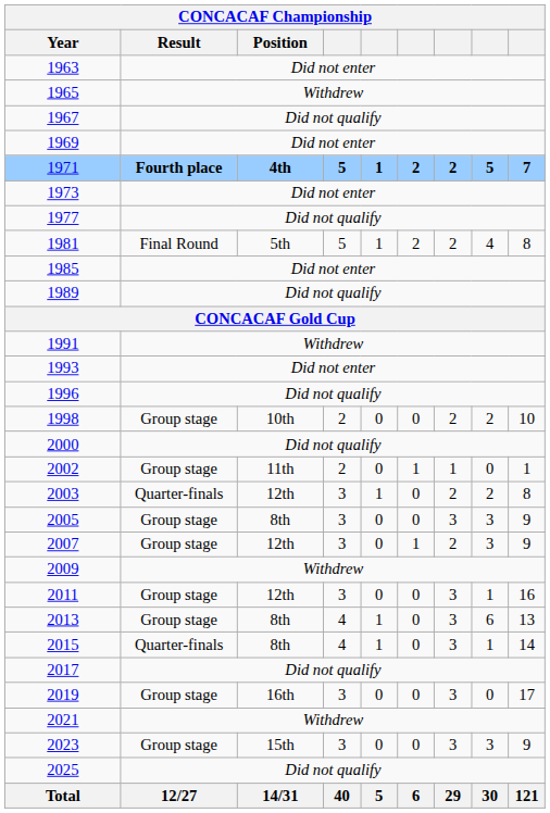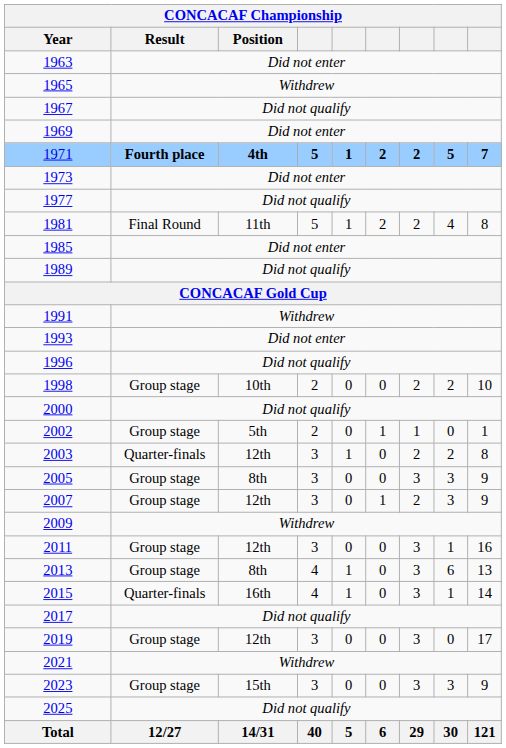 <table class="wikitable" style="text-align: center;">
 <tr>
 <th colspan=9><a href='#'>CONCACAF Championship</a></th>
 </tr>
 <tr>
 <th style="width:110px;">Year</th>
 <th style="width:110px;">Result</th>
 <th style="width:80px;">Position</th>
 <th style="width:30px;"></th>
 <th style="width:30px;"></th>
 <th style="width:30px;"></th>
 <th style="width:30px;"></th>
 <th style="width:30px;"></th>
 <th style="width:30px;"></th>
 </tr>
 <tr>
 <td> <a href='#'>1963</a></td>
 <td colspan=8><em>Did not enter</em></td>
 </tr>
 <tr>
 <td> <a href='#'>1965</a></td>
 <td colspan=8><em>Withdrew</em></td>
 </tr>
 <tr>
 <td> <a href='#'>1967</a></td>
 <td colspan=8><em>Did not qualify</em></td>
 </tr>
 <tr>
 <td> <a href='#'>1969</a></td>
 <td colspan=8><em>Did not enter</em></td>
 </tr>
 <tr style="background:#9acdff;">
 <td> <a href='#'>1971</a></td>
 <td><strong>Fourth place</strong></td>
 <td><strong>4th</strong></td>
 <td><strong>5</strong></td>
 <td><strong>1</strong></td>
 <td><strong>2</strong></td>
 <td><strong>2</strong></td>
 <td><strong>5</strong></td>
 <td><strong>7</strong></td>
 </tr>
 <tr>
 <td> <a href='#'>1973</a></td>
 <td colspan=8><em>Did not enter</em></td>
 </tr>
 <tr>
 <td> <a href='#'>1977</a></td>
 <td colspan=8><em>Did not qualify</em></td>
 </tr>
 <tr>
 <td> <a href='#'>1981</a></td>
 <td>Final Round</td>
-<td>5th</td>
+<td>11th</td>
 <td>5</td>
 <td>1</td>
 <td>2</td>
 <td>2</td>
 <td>4</td>
 <td>8</td>
 </tr>
 <tr>
 <td><a href='#'>1985</a></td>
 <td colspan=8><em>Did not enter</em></td>
 </tr>
 <tr>
 <td><a href='#'>1989</a></td>
 <td colspan=8><em>Did not qualify</em></td>
 </tr>
 <tr>
 <th colspan=9><a href='#'>CONCACAF Gold Cup</a></th>
 </tr>
 <tr>
 <td> <a href='#'>1991</a></td>
 <td colspan=8><em>Withdrew</em></td>
 </tr>
 <tr>
 <td>  <a href='#'>1993</a></td>
 <td colspan=8><em>Did not enter</em></td>
 </tr>
 <tr>
 <td> <a href='#'>1996</a></td>
 <td colspan=8><em>Did not qualify</em></td>
 </tr>
 <tr>
 <td> <a href='#'>1998</a></td>
 <td>Group stage</td>
 <td>10th</td>
 <td>2</td>
 <td>0</td>
 <td>0</td>
 <td>2</td>
 <td>2</td>
 <td>10</td>
 </tr>
 <tr>
 <td> <a href='#'>2000</a></td>
 <td colspan=8><em>Did not qualify</em></td>
 </tr>
 <tr>
 <td> <a href='#'>2002</a></td>
 <td>Group stage</td>
-<td>11th</td>
+<td>5th</td>
 <td>2</td>
 <td>0</td>
 <td>1</td>
 <td>1</td>
 <td>0</td>
 <td>1</td>
 </tr>
 <tr>
 <td>  <a href='#'>2003</a></td>
 <td>Quarter-finals</td>
 <td>12th</td>
 <td>3</td>
 <td>1</td>
 <td>0</td>
 <td>2</td>
 <td>2</td>
 <td>8</td>
 </tr>
 <tr>
 <td> <a href='#'>2005</a></td>
 <td>Group stage</td>
 <td>8th</td>
 <td>3</td>
 <td>0</td>
 <td>0</td>
 <td>3</td>
 <td>3</td>
 <td>9</td>
 </tr>
 <tr>
 <td> <a href='#'>2007</a></td>
 <td>Group stage</td>
 <td>12th</td>
 <td>3</td>
 <td>0</td>
 <td>1</td>
 <td>2</td>
 <td>3</td>
 <td>9</td>
 </tr>
 <tr>
 <td> <a href='#'>2009</a></td>
 <td colspan=8><em>Withdrew</em></td>
 </tr>
 <tr>
 <td> <a href='#'>2011</a></td>
 <td>Group stage</td>
 <td>12th</td>
 <td>3</td>
 <td>0</td>
 <td>0</td>
 <td>3</td>
 <td>1</td>
 <td>16</td>
 </tr>
 <tr>
 <td> <a href='#'>2013</a></td>
 <td>Group stage</td>
 <td>8th</td>
 <td>4</td>
 <td>1</td>
 <td>0</td>
 <td>3</td>
 <td>6</td>
 <td>13</td>
 </tr>
 <tr>
 <td>  <a href='#'>2015</a></td>
 <td>Quarter-finals</td>
-<td>8th</td>
+<td>16th</td>
 <td>4</td>
 <td>1</td>
 <td>0</td>
 <td>3</td>
 <td>1</td>
 <td>14</td>
 </tr>
 <tr>
 <td> <a href='#'>2017</a></td>
 <td colspan=8><em>Did not qualify</em></td>
 </tr>
 <tr>
 <td>   <a href='#'>2019</a></td>
 <td>Group stage</td>
-<td>16th</td>
+<td>12th</td>
 <td>3</td>
 <td>0</td>
 <td>0</td>
 <td>3</td>
 <td>0</td>
 <td>17</td>
 </tr>
 <tr>
 <td> <a href='#'>2021</a></td>
 <td colspan=8><em>Withdrew</em></td>
 </tr>
 <tr>
 <td>  <a href='#'>2023</a></td>
 <td>Group stage</td>
 <td>15th</td>
 <td>3</td>
 <td>0</td>
 <td>0</td>
 <td>3</td>
 <td>3</td>
 <td>9</td>
 </tr>
 <tr>
 <td>  <a href='#'>2025</a></td>
 <td colspan=9><em>Did not qualify</em></td>
 </tr>
 <tr>
 <th><strong>Total</strong></th>
 <th><strong>12/27</strong></th>
 <th><strong>14/31</strong></th>
 <th><strong>40</strong></th>
 <th><strong>5</strong></th>
 <th><strong>6</strong></th>
 <th><strong>29</strong></th>
 <th><strong>30</strong></th>
 <th><strong>121</strong></th>
 </tr>
 </table>
